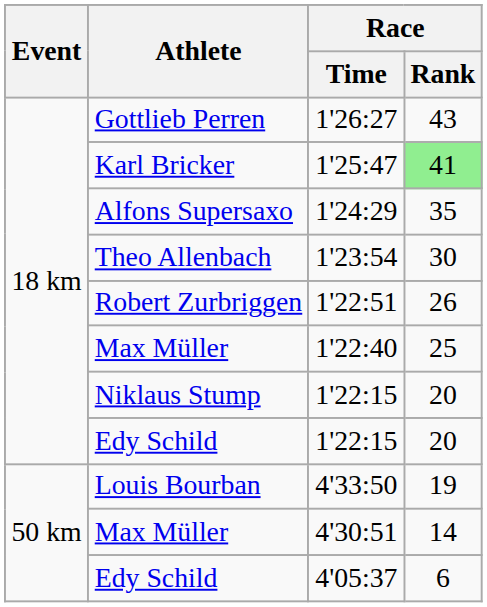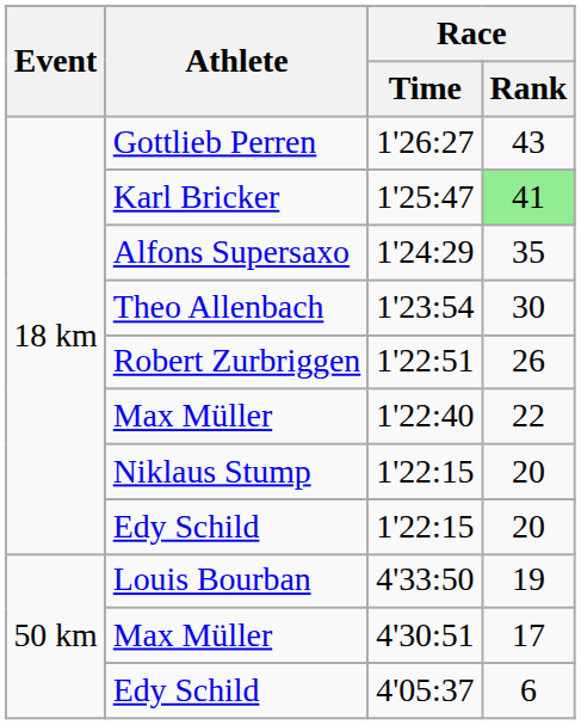 <table class="wikitable" border="1" style="font-size:90%; text-align:center;">
 <tr>
 <th rowspan=2>Event</th>
 <th rowspan=2>Athlete</th>
 <th colspan=2>Race</th>
 </tr>
 <tr>
 <th>Time</th>
 <th>Rank</th>
 </tr>
 <tr>
 <td rowspan=8>18 km</td>
 <td style="text-align:left;"><a href='#'>Gottlieb Perren</a></td>
 <td>1'26:27</td>
 <td>43</td>
 </tr>
 <tr>
 <td style="text-align:left;"><a href='#'>Karl Bricker</a></td>
 <td>1'25:47</td>
 <td style="background: lightgreen;">41</td>
 </tr>
 <tr>
 <td style="text-align:left;"><a href='#'>Alfons Supersaxo</a></td>
 <td>1'24:29</td>
 <td>35</td>
 </tr>
 <tr>
 <td style="text-align:left;"><a href='#'>Theo Allenbach</a></td>
 <td>1'23:54</td>
 <td>30</td>
 </tr>
 <tr>
 <td style="text-align:left;"><a href='#'>Robert Zurbriggen</a></td>
 <td>1'22:51</td>
 <td>26</td>
 </tr>
 <tr>
 <td style="text-align:left;"><a href='#'>Max Müller</a></td>
 <td>1'22:40</td>
-<td>25</td>
+<td>22</td>
 </tr>
 <tr>
 <td style="text-align:left;"><a href='#'>Niklaus Stump</a></td>
 <td>1'22:15</td>
 <td>20</td>
 </tr>
 <tr>
 <td style="text-align:left;"><a href='#'>Edy Schild</a></td>
 <td>1'22:15</td>
 <td>20</td>
 </tr>
 <tr>
 <td rowspan=3>50 km</td>
 <td style="text-align:left;"><a href='#'>Louis Bourban</a></td>
 <td>4'33:50</td>
 <td>19</td>
 </tr>
 <tr>
 <td style="text-align:left;"><a href='#'>Max Müller</a></td>
 <td>4'30:51</td>
-<td>14</td>
+<td>17</td>
 </tr>
 <tr>
 <td style="text-align:left;"><a href='#'>Edy Schild</a></td>
 <td>4'05:37</td>
 <td>6</td>
 </tr>
 </table>
